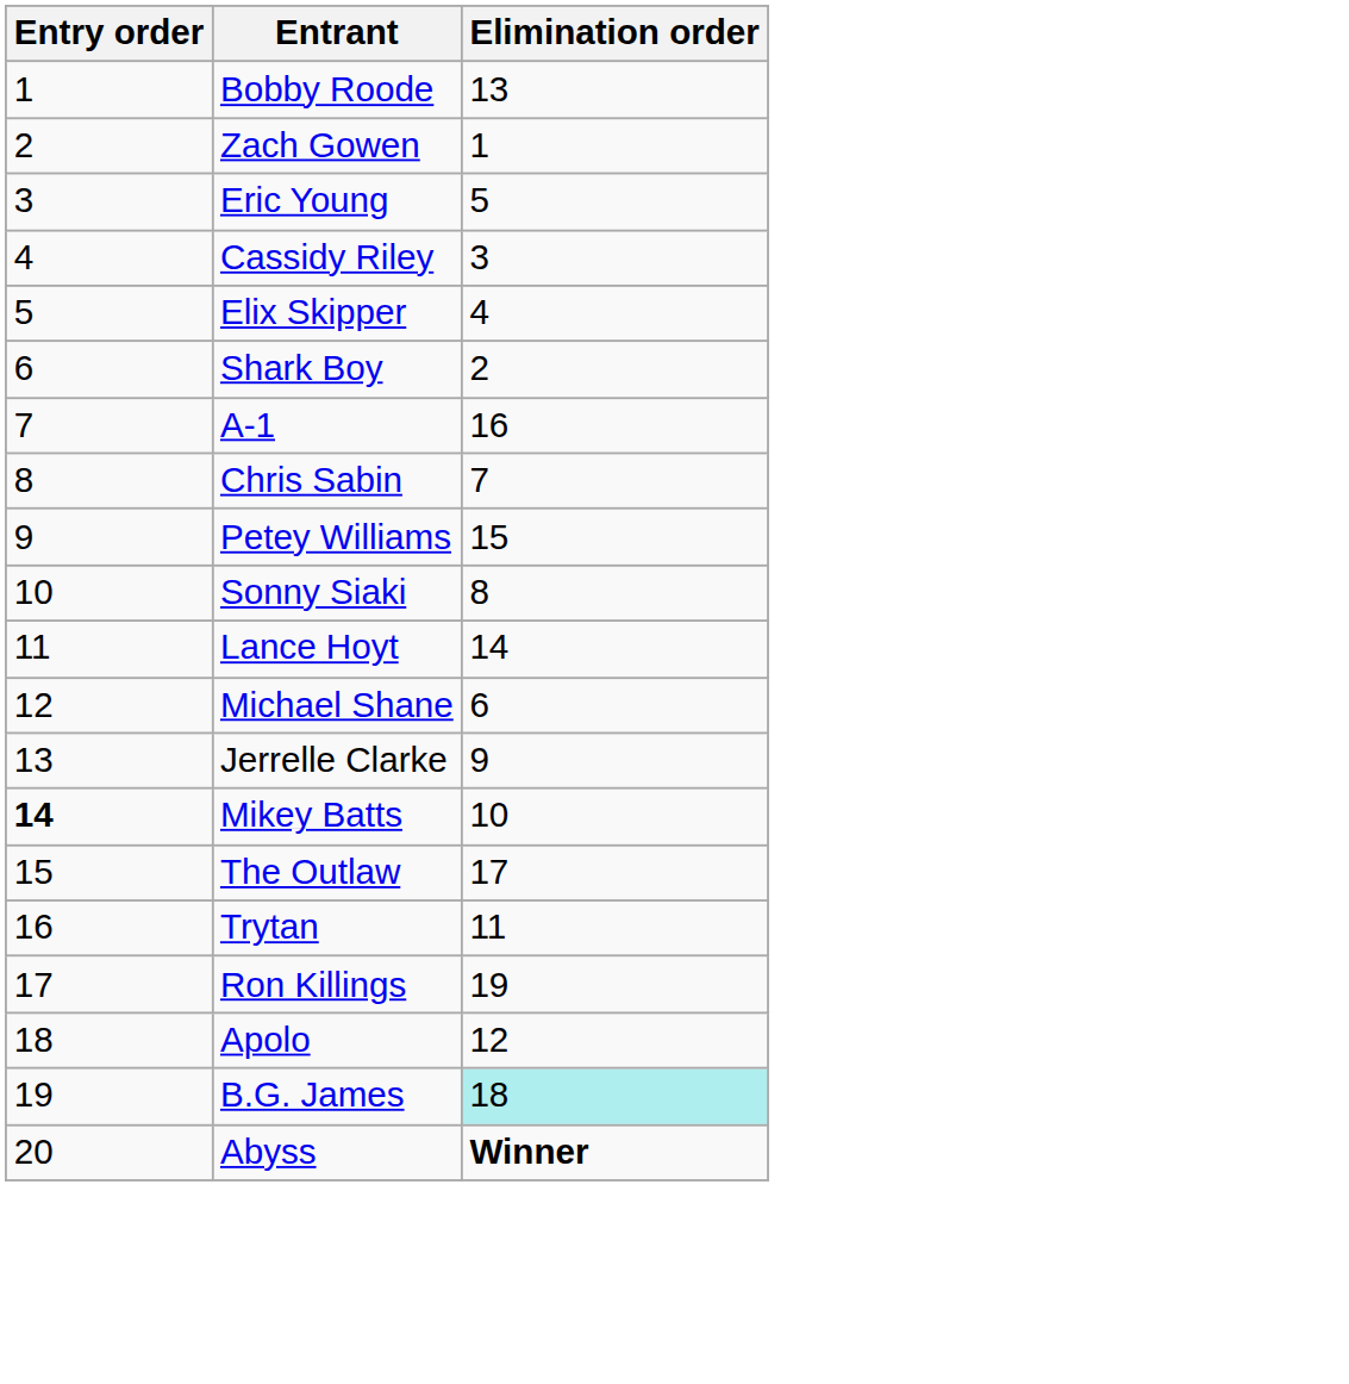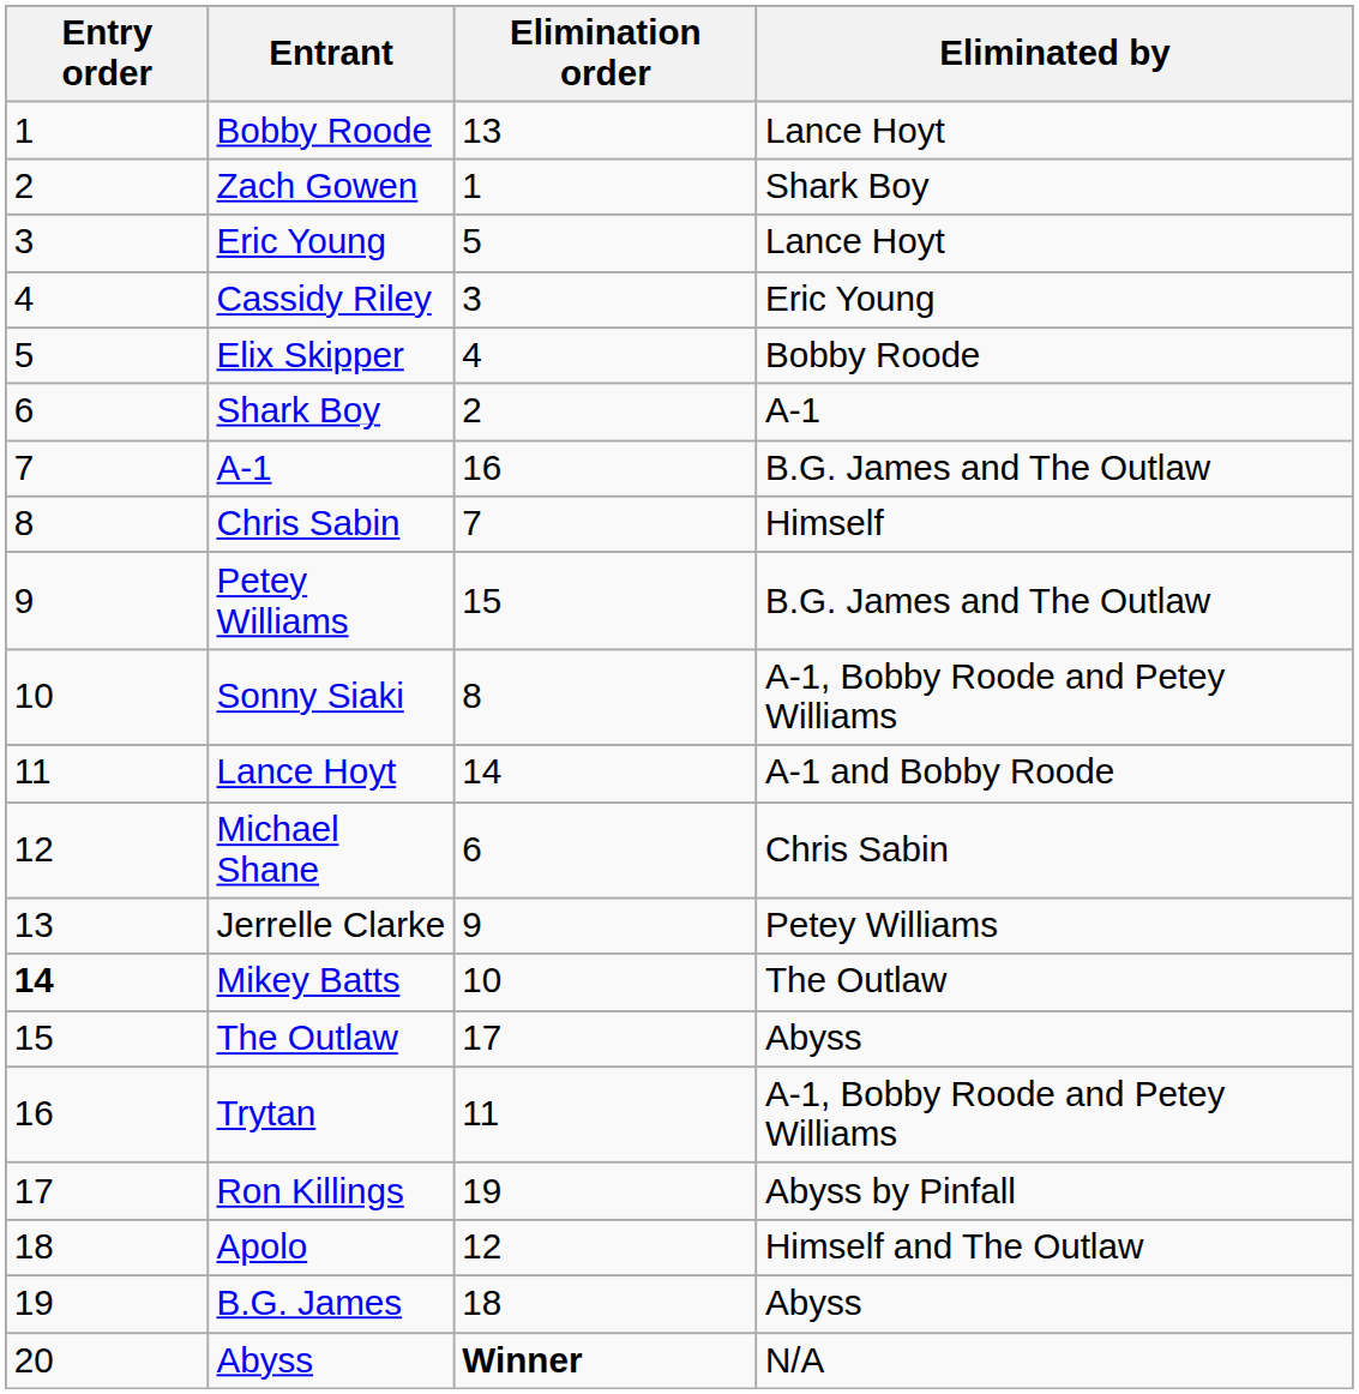 <table class="wikitable sortable">
 <tr>
 <th>Entry order</th>
 <th>Entrant</th>
 <th>Elimination order</th>
+<th>Eliminated by</th>
 </tr>
 <tr>
 <td>1</td>
 <td><a href='#'>Bobby Roode</a></td>
 <td>13</td>
+<td>Lance Hoyt</td>
 </tr>
 <tr>
 <td>2</td>
 <td><a href='#'>Zach Gowen</a></td>
 <td>1</td>
+<td>Shark Boy</td>
 </tr>
 <tr>
 <td>3</td>
 <td><a href='#'>Eric Young</a></td>
 <td>5</td>
+<td>Lance Hoyt</td>
 </tr>
 <tr>
 <td>4</td>
 <td><a href='#'>Cassidy Riley</a></td>
 <td>3</td>
+<td>Eric Young</td>
 </tr>
 <tr>
 <td>5</td>
 <td><a href='#'>Elix Skipper</a></td>
 <td>4</td>
+<td>Bobby Roode</td>
 </tr>
 <tr>
 <td>6</td>
 <td><a href='#'>Shark Boy</a></td>
 <td>2</td>
+<td>A-1</td>
 </tr>
 <tr>
 <td>7</td>
 <td><a href='#'>A-1</a></td>
 <td>16</td>
+<td>B.G. James and The Outlaw</td>
 </tr>
 <tr>
 <td>8</td>
 <td><a href='#'>Chris Sabin</a></td>
 <td>7</td>
+<td>Himself</td>
 </tr>
 <tr>
 <td>9</td>
 <td><a href='#'>Petey Williams</a></td>
 <td>15</td>
+<td>B.G. James and The Outlaw</td>
 </tr>
 <tr>
 <td>10</td>
 <td><a href='#'>Sonny Siaki</a></td>
 <td>8</td>
+<td>A-1, Bobby Roode and Petey Williams</td>
 </tr>
 <tr>
 <td>11</td>
 <td><a href='#'>Lance Hoyt</a></td>
 <td>14</td>
+<td>A-1 and Bobby Roode</td>
 </tr>
 <tr>
 <td>12</td>
 <td><a href='#'>Michael Shane</a></td>
 <td>6</td>
+<td>Chris Sabin</td>
 </tr>
 <tr>
 <td>13</td>
 <td>Jerrelle Clarke</td>
 <td>9</td>
+<td>Petey Williams</td>
 </tr>
 <tr>
 <td><strong>14</strong></td>
 <td><a href='#'>Mikey Batts</a></td>
 <td>10</td>
+<td>The Outlaw</td>
 </tr>
 <tr>
 <td>15</td>
 <td><a href='#'>The Outlaw</a></td>
 <td>17</td>
+<td>Abyss</td>
 </tr>
 <tr>
 <td>16</td>
 <td><a href='#'>Trytan</a></td>
 <td>11</td>
+<td>A-1, Bobby Roode and Petey Williams</td>
 </tr>
 <tr>
 <td>17</td>
 <td><a href='#'>Ron Killings</a></td>
 <td>19</td>
+<td>Abyss by Pinfall</td>
 </tr>
 <tr>
 <td>18</td>
 <td><a href='#'>Apolo</a></td>
 <td>12</td>
+<td>Himself and The Outlaw</td>
 </tr>
 <tr>
 <td>19</td>
 <td><a href='#'>B.G. James</a></td>
-<td style="background: paleturquoise;">18</td>
+<td>18</td>
+<td>Abyss</td>
 </tr>
 <tr>
 <td>20</td>
 <td><a href='#'>Abyss</a></td>
 <td><strong>Winner</strong></td>
+<td>N/A</td>
 </tr>
 </table>
